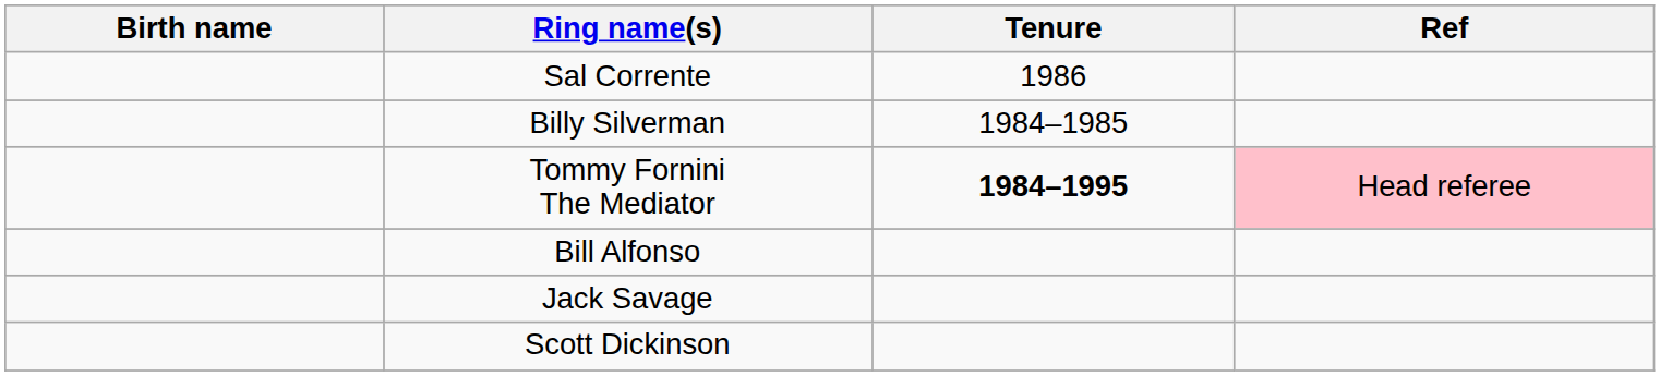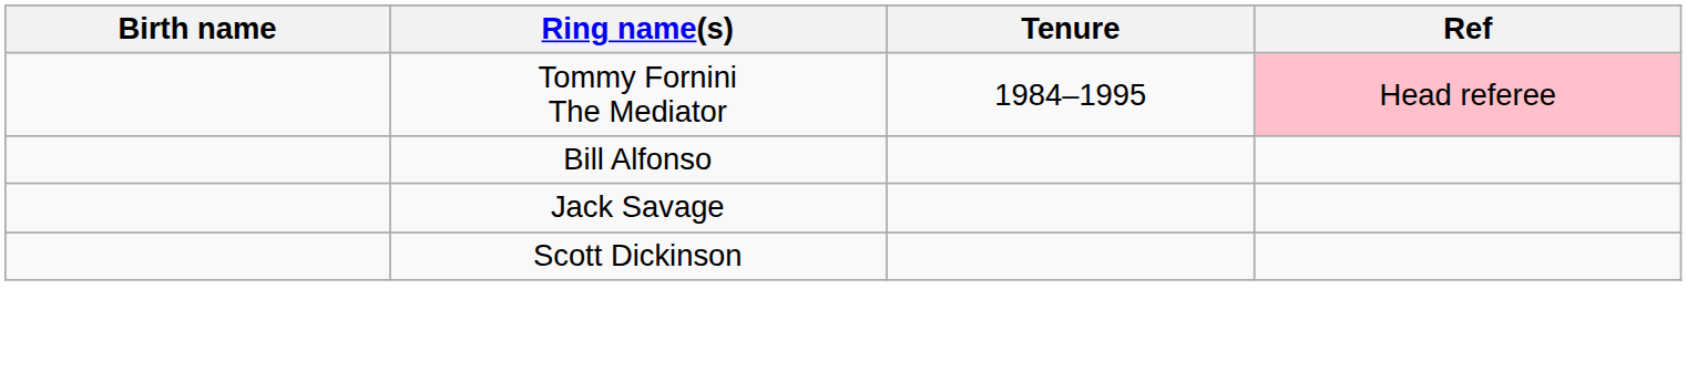 <table class="sortable wikitable" style="text-align:center; width:70%;">
 <tr>
 <th>Birth name</th>
 <th><a href='#'>Ring name</a>(s)</th>
 <th>Tenure</th>
 <th>Ref</th>
 </tr>
 <tr>
 <td></td>
-<td>Sal Corrente</td>
-<td sort>1986</td>
-<td></td>
-</tr>
-<tr>
-<td></td>
-<td>Billy Silverman</td>
-<td sort>1984–1985</td>
-<td></td>
-</tr>
-<tr>
-<td></td>
 <td>Tommy Fornini<br>The Mediator</td>
-<td sort><strong>1984–1995</strong></td>
+<td sort>1984–1995</td>
 <td style="background: pink;">Head referee</td>
 </tr>
 <tr>
 <td></td>
 <td>Bill Alfonso</td>
 <td sort></td>
 <td></td>
 </tr>
 <tr>
 <td></td>
 <td>Jack Savage</td>
 <td sort></td>
 <td></td>
 </tr>
 <tr>
 <td></td>
 <td>Scott Dickinson</td>
 <td sort></td>
 <td></td>
 </tr>
 </table>
